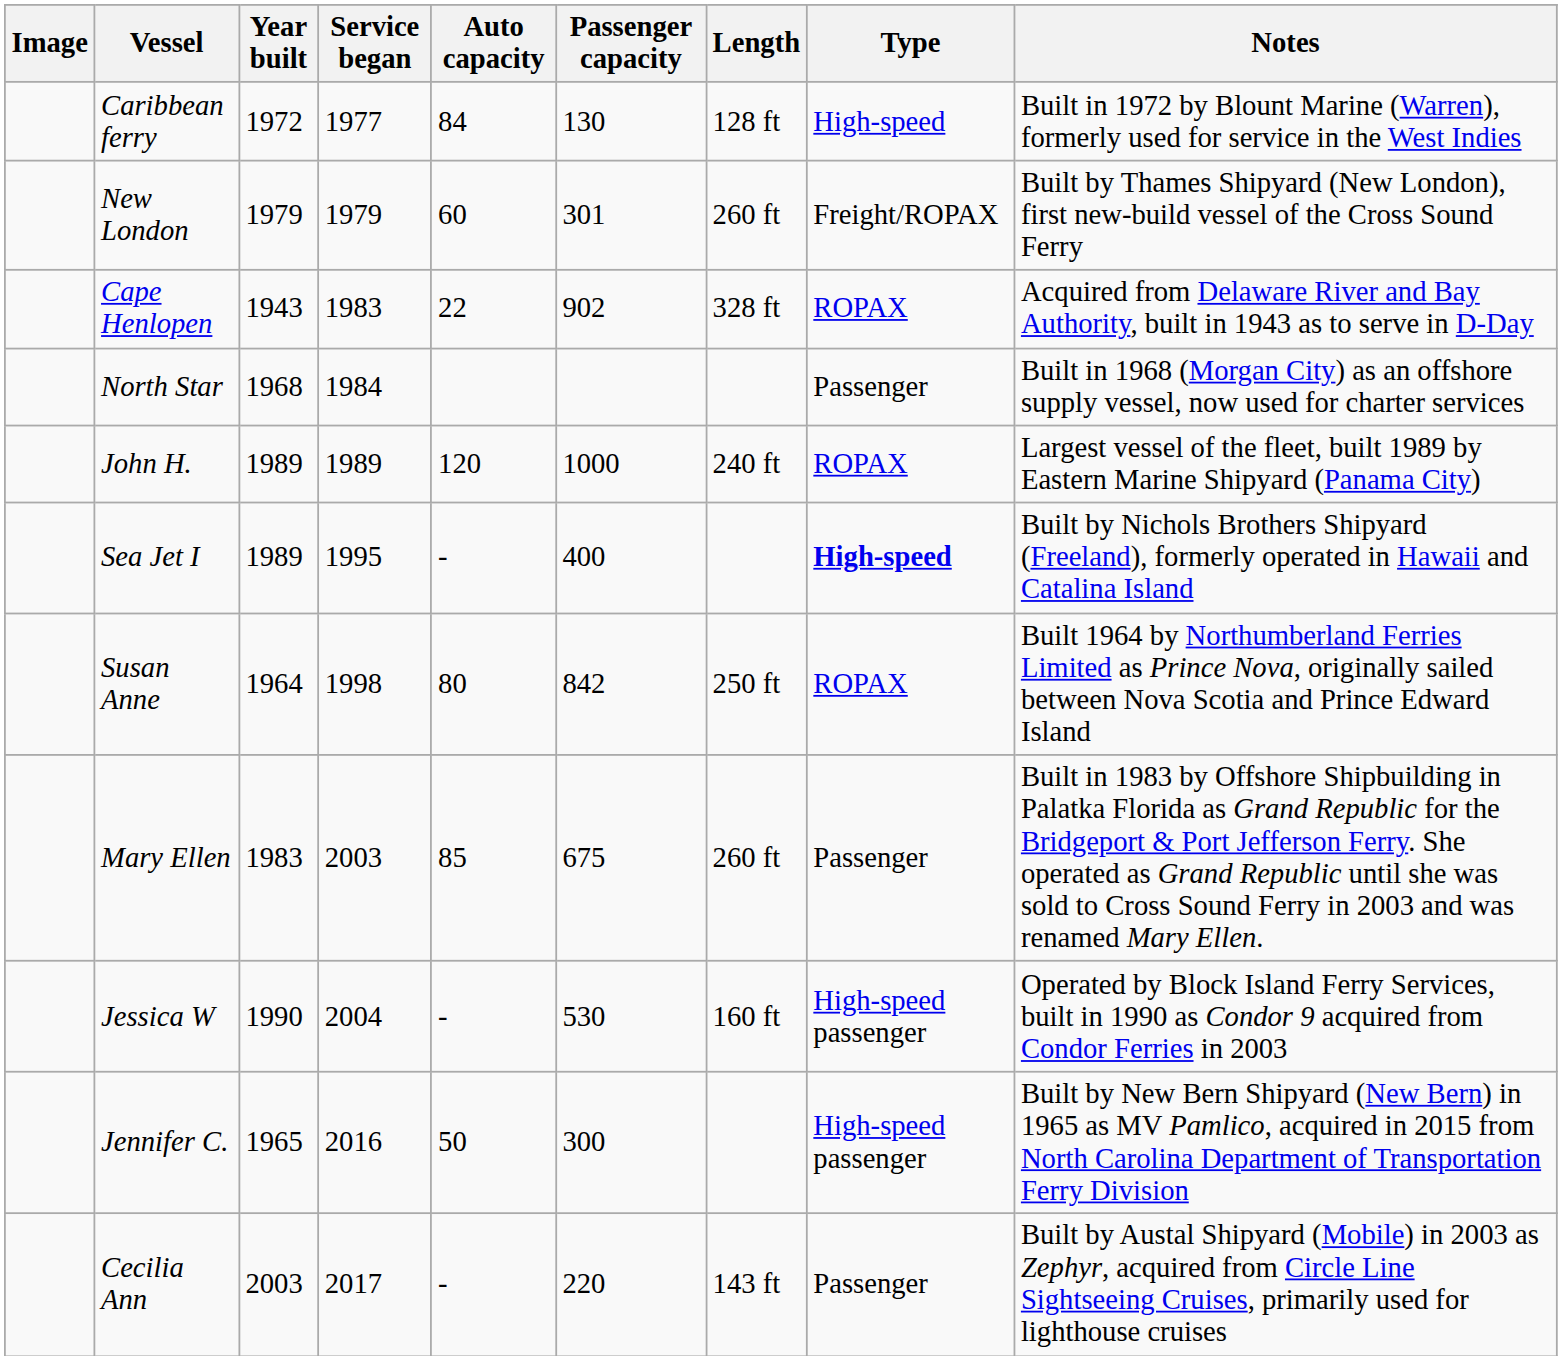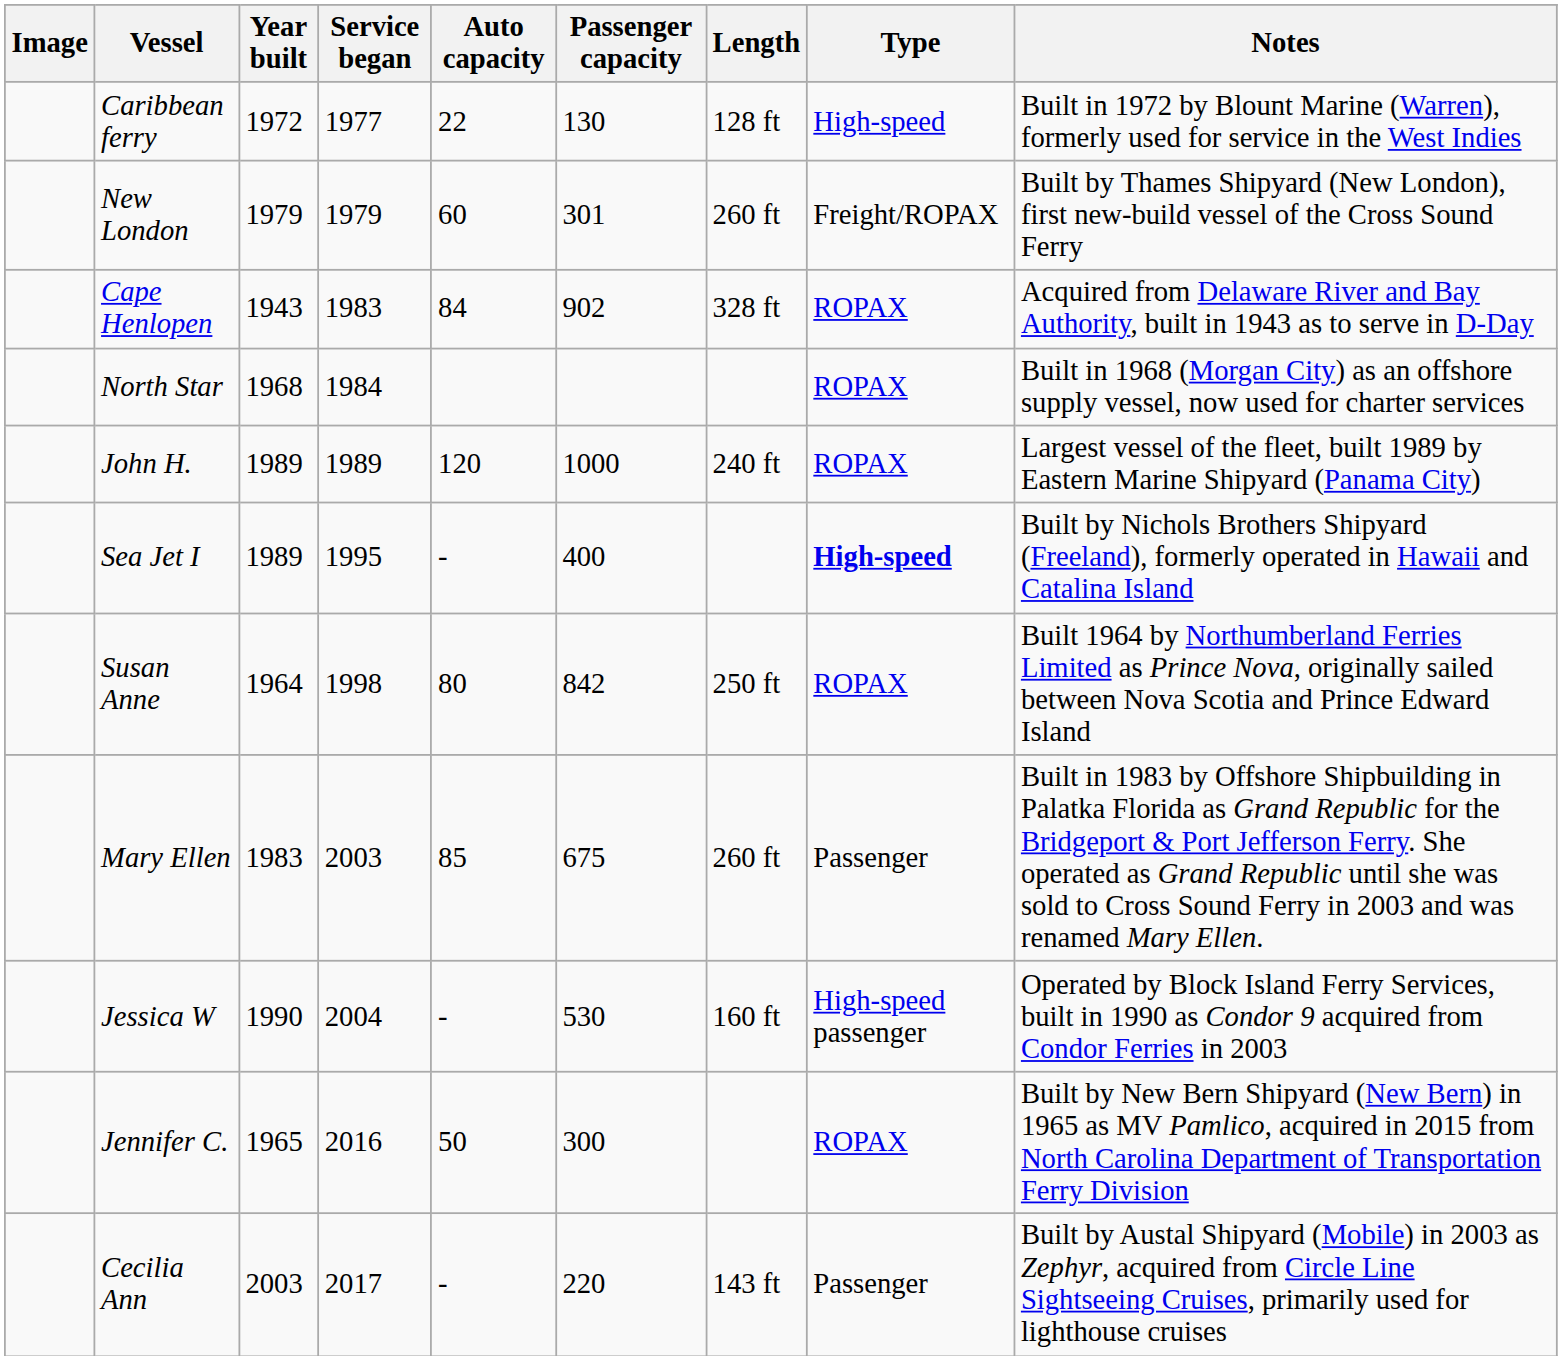 <table class="wikitable sortable">
 <tr>
 <th class="unsortable">Image</th>
 <th>Vessel</th>
 <th>Year built</th>
 <th>Service began</th>
 <th>Auto capacity</th>
 <th>Passenger capacity<br></th>
 <th>Length<br></th>
 <th>Type<br></th>
 <th class="unsortable">Notes</th>
 </tr>
 <tr>
 <td></td>
 <td><em>Caribbean ferry</em></td>
 <td>1972</td>
 <td>1977</td>
-<td>84</td>
+<td>22</td>
 <td>130</td>
 <td>128 ft</td>
 <td><a href='#'>High-speed</a></td>
 <td>Built in 1972 by Blount Marine (<a href='#'>Warren</a>), formerly used for service in the <a href='#'>West Indies</a></td>
 </tr>
 <tr>
 <td></td>
 <td><em>New London</em></td>
 <td>1979</td>
 <td>1979</td>
 <td>60</td>
 <td>301</td>
 <td>260 ft</td>
 <td>Freight/ROPAX</td>
 <td>Built by Thames Shipyard (New London), first new-build vessel of the Cross Sound Ferry</td>
 </tr>
 <tr>
 <td></td>
 <td><em><a href='#'>Cape Henlopen</a></em></td>
 <td>1943</td>
 <td>1983</td>
-<td>22</td>
+<td>84</td>
 <td>902</td>
 <td>328 ft</td>
 <td><a href='#'>ROPAX</a></td>
 <td>Acquired from <a href='#'>Delaware River and Bay Authority</a>, built in 1943 as  to serve in <a href='#'>D-Day</a></td>
 </tr>
 <tr>
 <td></td>
 <td><em>North Star</em></td>
 <td>1968</td>
 <td>1984</td>
 <td></td>
 <td></td>
 <td></td>
-<td>Passenger</td>
+<td><a href='#'>ROPAX</a></td>
 <td>Built in 1968 (<a href='#'>Morgan City</a>) as an offshore supply vessel, now used for charter services</td>
 </tr>
 <tr>
 <td></td>
 <td><em>John H.</em></td>
 <td>1989</td>
 <td>1989</td>
 <td>120</td>
 <td>1000</td>
 <td>240 ft</td>
 <td><a href='#'>ROPAX</a></td>
 <td>Largest vessel of the fleet, built 1989 by Eastern Marine Shipyard (<a href='#'>Panama City</a>)</td>
 </tr>
 <tr>
 <td></td>
 <td><em>Sea Jet I</em></td>
 <td>1989</td>
 <td>1995</td>
 <td>-</td>
 <td>400</td>
 <td></td>
 <td><strong><a href='#'>High-speed</a></strong></td>
 <td>Built by Nichols Brothers Shipyard (<a href='#'>Freeland</a>), formerly operated in <a href='#'>Hawaii</a> and <a href='#'>Catalina Island</a></td>
 </tr>
 <tr>
 <td></td>
 <td><em>Susan Anne</em></td>
 <td>1964</td>
 <td>1998</td>
 <td>80</td>
 <td>842</td>
 <td>250 ft</td>
 <td><a href='#'>ROPAX</a></td>
 <td>Built 1964 by <a href='#'>Northumberland Ferries Limited</a> as <em>Prince Nova</em>, originally sailed between Nova Scotia and Prince Edward Island</td>
 </tr>
 <tr>
 <td></td>
 <td><em>Mary Ellen</em></td>
 <td>1983</td>
 <td>2003</td>
 <td>85</td>
 <td>675</td>
 <td>260 ft</td>
 <td>Passenger</td>
 <td>Built in 1983 by Offshore Shipbuilding in Palatka Florida as <em>Grand Republic</em> for the <a href='#'>Bridgeport & Port Jefferson Ferry</a>. She operated as <em>Grand Republic</em> until she was sold to Cross Sound Ferry in 2003 and was renamed <em>Mary Ellen</em>.</td>
 </tr>
 <tr>
 <td></td>
 <td><em>Jessica W</em></td>
 <td>1990</td>
 <td>2004</td>
 <td>-</td>
 <td>530</td>
 <td>160 ft</td>
 <td><a href='#'>High-speed</a> passenger</td>
 <td>Operated by Block Island Ferry Services, built in 1990 as <em>Condor 9</em> acquired from <a href='#'>Condor Ferries</a> in 2003</td>
 </tr>
 <tr>
 <td></td>
 <td><em>Jennifer C.</em></td>
 <td>1965</td>
 <td>2016</td>
 <td>50</td>
 <td>300</td>
 <td></td>
-<td><a href='#'>High-speed</a> passenger</td>
+<td><a href='#'>ROPAX</a></td>
 <td>Built by New Bern Shipyard (<a href='#'>New Bern</a>) in 1965 as MV <em>Pamlico</em>, acquired in 2015 from <a href='#'>North Carolina Department of Transportation Ferry Division</a></td>
 </tr>
 <tr>
 <td></td>
 <td><em>Cecilia Ann</em></td>
 <td>2003</td>
 <td>2017</td>
 <td>-</td>
 <td>220</td>
 <td>143 ft</td>
 <td>Passenger</td>
 <td>Built by Austal Shipyard (<a href='#'>Mobile</a>) in 2003 as <em>Zephyr</em>, acquired from <a href='#'>Circle Line Sightseeing Cruises</a>, primarily used for lighthouse cruises</td>
 </tr>
 </table>
